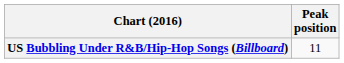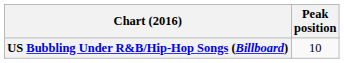 <table class="wikitable sortable plainrowheaders" style="text-align:center">
 <tr>
 <th scope="col">Chart (2016)</th>
 <th scope="col">Peak<br> position</th>
 </tr>
 <tr>
 <th scope="row">US <a href='#'>Bubbling Under R&B/Hip-Hop Songs</a> (<em><a href='#'>Billboard</a></em>)</th>
-<td>11</td>
+<td>10</td>
 </tr>
 </table>
